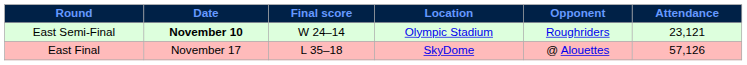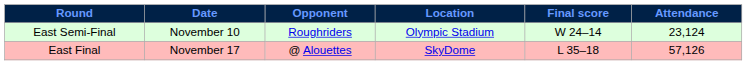 <table class="wikitable" width="80%">
 <tr align="center"  style="background:#002147;color:#6699FF;">
 <td><strong>Round</strong></td>
 <td><strong>Date</strong></td>
+<td><strong>Opponent</strong></td>
+<td><strong>Location</strong></td>
 <td><strong>Final score</strong></td>
-<td><strong>Location</strong></td>
-<td><strong>Opponent</strong></td>
 <td><strong>Attendance</strong></td>
 </tr>
 <tr align="center" bgcolor="#ddffdd">
 <td>East Semi-Final</td>
-<td><strong>November 10</strong></td>
+<td>November 10</td>
+<td><a href='#'>Roughriders</a></td>
+<td><a href='#'>Olympic Stadium</a></td>
 <td>W 24–14</td>
-<td><a href='#'>Olympic Stadium</a></td>
-<td><a href='#'>Roughriders</a></td>
-<td>23,121</td>
+<td>23,124</td>
 </tr>
 <tr align="center" bgcolor="#ffbbbb">
 <td>East Final</td>
 <td>November 17</td>
+<td>@ <a href='#'>Alouettes</a></td>
+<td><a href='#'>SkyDome</a></td>
 <td>L 35–18</td>
-<td><a href='#'>SkyDome</a></td>
-<td>@ <a href='#'>Alouettes</a></td>
 <td>57,126</td>
 </tr>
 </table>
